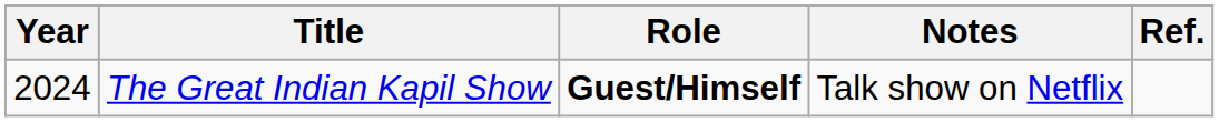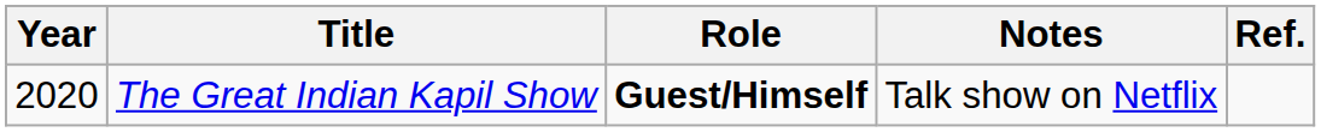 <table class="wikitable">
 <tr>
 <th>Year</th>
 <th>Title</th>
 <th>Role</th>
 <th>Notes</th>
 <th>Ref.</th>
 </tr>
 <tr>
-<td>2024</td>
+<td>2020</td>
 <td><em><a href='#'>The Great Indian Kapil Show</a></em></td>
 <td><strong>Guest/Himself</strong></td>
 <td>Talk show on <a href='#'>Netflix</a></td>
 <td></td>
 </tr>
 </table>
